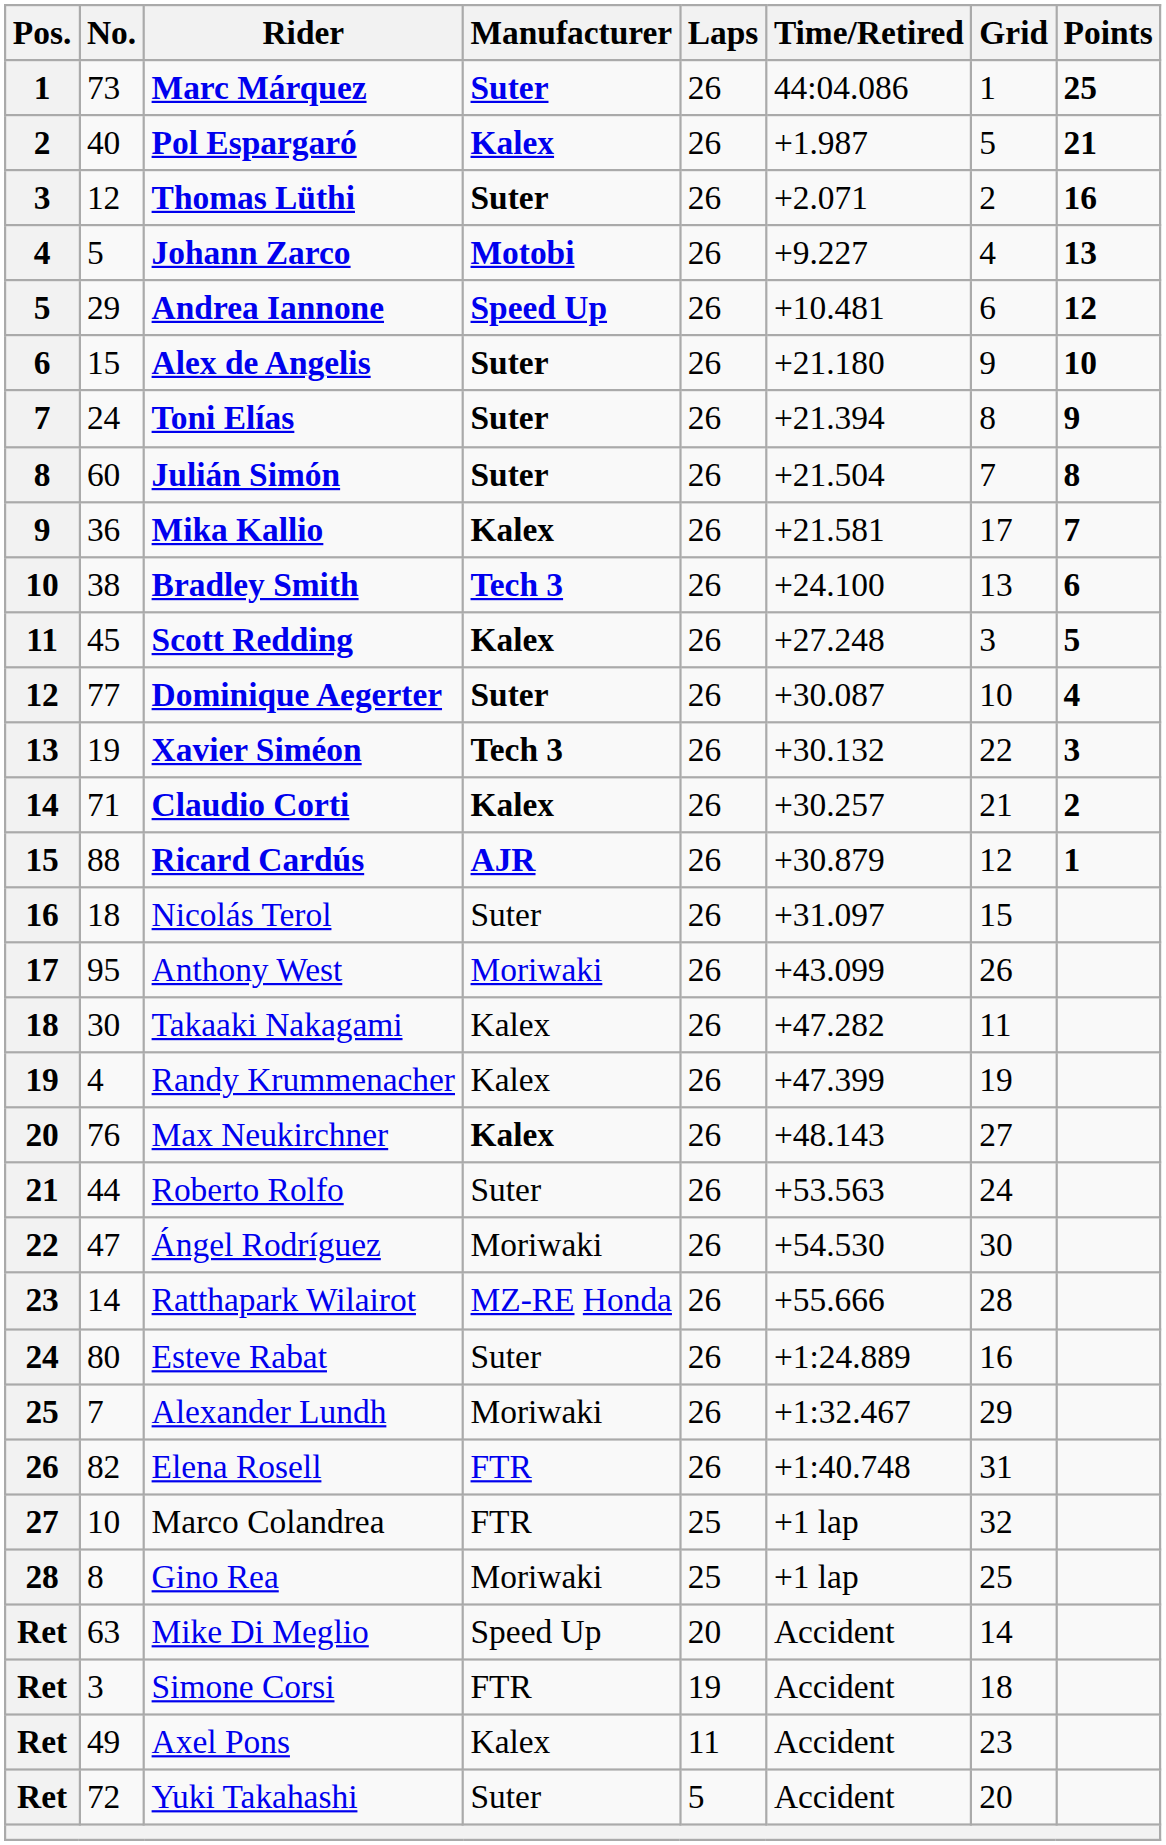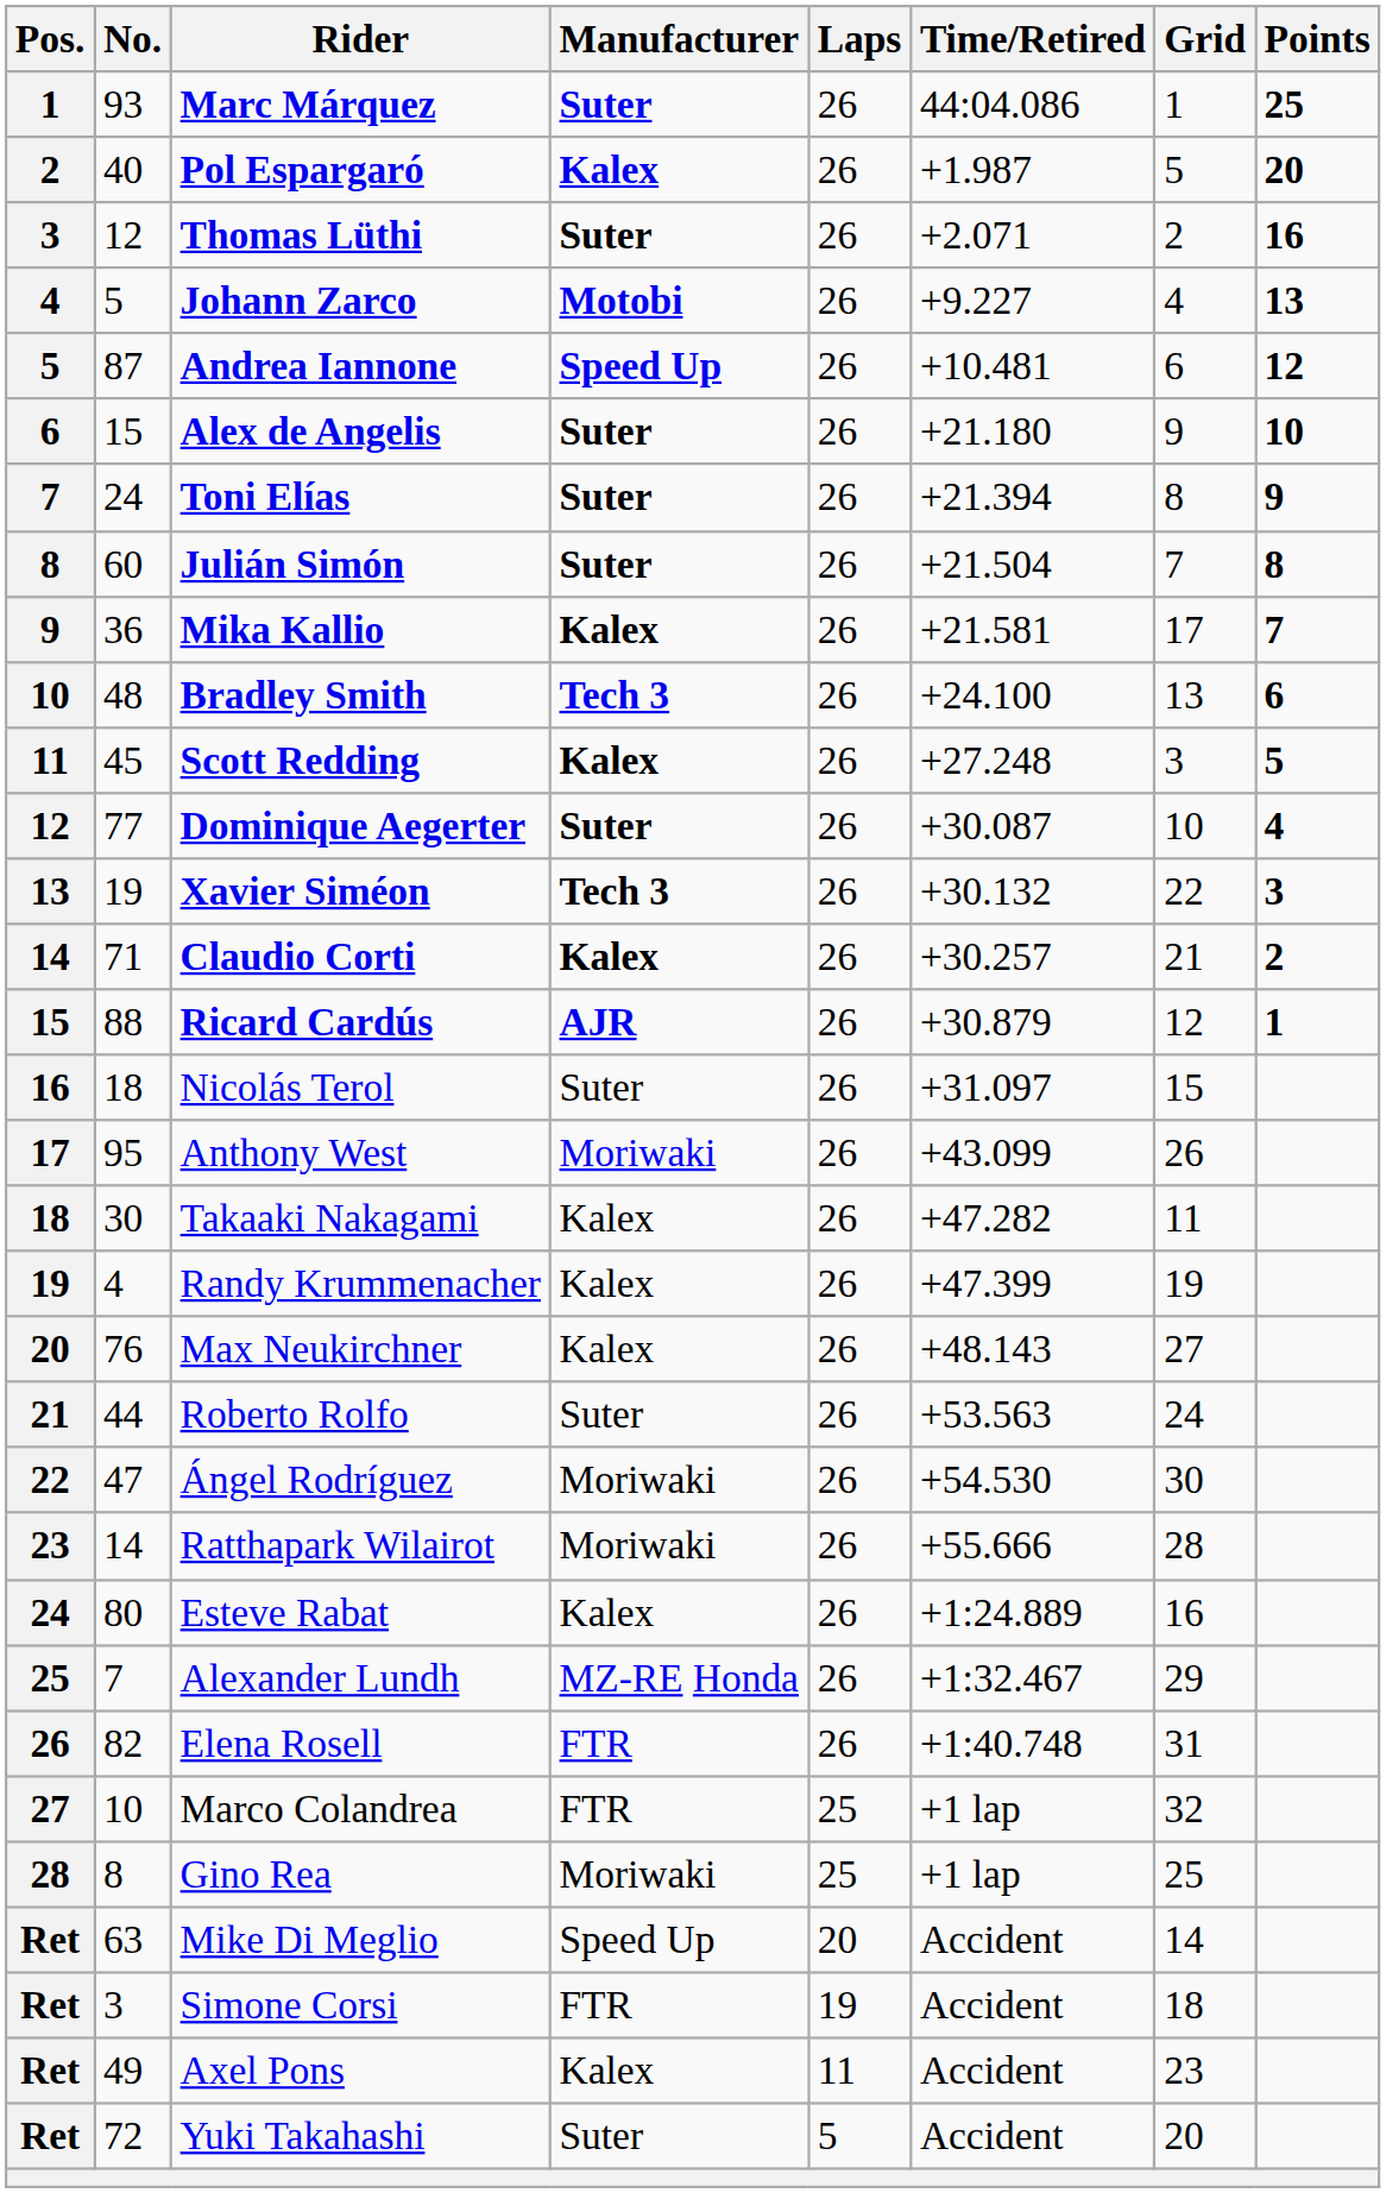 <table class="wikitable" style="font-size: 95%;">
 <tr>
 <th>Pos.</th>
 <th>No.</th>
 <th>Rider</th>
 <th>Manufacturer</th>
 <th>Laps</th>
 <th>Time/Retired</th>
 <th>Grid</th>
 <th>Points</th>
 </tr>
 <tr>
 <th>1</th>
-<td>73</td>
+<td>93</td>
 <td> <strong><a href='#'>Marc Márquez</a></strong></td>
 <td><strong><a href='#'>Suter</a></strong></td>
 <td>26</td>
 <td>44:04.086</td>
 <td>1</td>
 <td><strong>25</strong></td>
 </tr>
 <tr>
 <th>2</th>
 <td>40</td>
 <td> <strong><a href='#'>Pol Espargaró</a></strong></td>
 <td><strong><a href='#'>Kalex</a></strong></td>
 <td>26</td>
 <td>+1.987</td>
 <td>5</td>
-<td><strong>21</strong></td>
+<td><strong>20</strong></td>
 </tr>
 <tr>
 <th>3</th>
 <td>12</td>
 <td> <strong><a href='#'>Thomas Lüthi</a></strong></td>
 <td><strong>Suter</strong></td>
 <td>26</td>
 <td>+2.071</td>
 <td>2</td>
 <td><strong>16</strong></td>
 </tr>
 <tr>
 <th>4</th>
 <td>5</td>
 <td> <strong><a href='#'>Johann Zarco</a></strong></td>
 <td><strong><a href='#'>Motobi</a></strong></td>
 <td>26</td>
 <td>+9.227</td>
 <td>4</td>
 <td><strong>13</strong></td>
 </tr>
 <tr>
 <th>5</th>
-<td>29</td>
+<td>87</td>
 <td> <strong><a href='#'>Andrea Iannone</a></strong></td>
 <td><strong><a href='#'>Speed Up</a></strong></td>
 <td>26</td>
 <td>+10.481</td>
 <td>6</td>
 <td><strong>12</strong></td>
 </tr>
 <tr>
 <th>6</th>
 <td>15</td>
 <td> <strong><a href='#'>Alex de Angelis</a></strong></td>
 <td><strong>Suter</strong></td>
 <td>26</td>
 <td>+21.180</td>
 <td>9</td>
 <td><strong>10</strong></td>
 </tr>
 <tr>
 <th>7</th>
 <td>24</td>
 <td> <strong><a href='#'>Toni Elías</a></strong></td>
 <td><strong>Suter</strong></td>
 <td>26</td>
 <td>+21.394</td>
 <td>8</td>
 <td><strong>9</strong></td>
 </tr>
 <tr>
 <th>8</th>
 <td>60</td>
 <td> <strong><a href='#'>Julián Simón</a></strong></td>
 <td><strong>Suter</strong></td>
 <td>26</td>
 <td>+21.504</td>
 <td>7</td>
 <td><strong>8</strong></td>
 </tr>
 <tr>
 <th>9</th>
 <td>36</td>
 <td> <strong><a href='#'>Mika Kallio</a></strong></td>
 <td><strong>Kalex</strong></td>
 <td>26</td>
 <td>+21.581</td>
 <td>17</td>
 <td><strong>7</strong></td>
 </tr>
 <tr>
 <th>10</th>
-<td>38</td>
+<td>48</td>
 <td> <strong><a href='#'>Bradley Smith</a></strong></td>
 <td><strong><a href='#'>Tech 3</a></strong></td>
 <td>26</td>
 <td>+24.100</td>
 <td>13</td>
 <td><strong>6</strong></td>
 </tr>
 <tr>
 <th>11</th>
 <td>45</td>
 <td> <strong><a href='#'>Scott Redding</a></strong></td>
 <td><strong>Kalex</strong></td>
 <td>26</td>
 <td>+27.248</td>
 <td>3</td>
 <td><strong>5</strong></td>
 </tr>
 <tr>
 <th>12</th>
 <td>77</td>
 <td> <strong><a href='#'>Dominique Aegerter</a></strong></td>
 <td><strong>Suter</strong></td>
 <td>26</td>
 <td>+30.087</td>
 <td>10</td>
 <td><strong>4</strong></td>
 </tr>
 <tr>
 <th>13</th>
 <td>19</td>
 <td> <strong><a href='#'>Xavier Siméon</a></strong></td>
 <td><strong>Tech 3</strong></td>
 <td>26</td>
 <td>+30.132</td>
 <td>22</td>
 <td><strong>3</strong></td>
 </tr>
 <tr>
 <th>14</th>
 <td>71</td>
 <td> <strong><a href='#'>Claudio Corti</a></strong></td>
 <td><strong>Kalex</strong></td>
 <td>26</td>
 <td>+30.257</td>
 <td>21</td>
 <td><strong>2</strong></td>
 </tr>
 <tr>
 <th>15</th>
 <td>88</td>
 <td> <strong><a href='#'>Ricard Cardús</a></strong></td>
 <td><strong><a href='#'>AJR</a></strong></td>
 <td>26</td>
 <td>+30.879</td>
 <td>12</td>
 <td><strong>1</strong></td>
 </tr>
 <tr>
 <th>16</th>
 <td>18</td>
 <td> <a href='#'>Nicolás Terol</a></td>
 <td>Suter</td>
 <td>26</td>
 <td>+31.097</td>
 <td>15</td>
 <td></td>
 </tr>
 <tr>
 <th>17</th>
 <td>95</td>
 <td> <a href='#'>Anthony West</a></td>
 <td><a href='#'>Moriwaki</a></td>
 <td>26</td>
 <td>+43.099</td>
 <td>26</td>
 <td></td>
 </tr>
 <tr>
 <th>18</th>
 <td>30</td>
 <td> <a href='#'>Takaaki Nakagami</a></td>
 <td>Kalex</td>
 <td>26</td>
 <td>+47.282</td>
 <td>11</td>
 <td></td>
 </tr>
 <tr>
 <th>19</th>
 <td>4</td>
 <td> <a href='#'>Randy Krummenacher</a></td>
 <td>Kalex</td>
 <td>26</td>
 <td>+47.399</td>
 <td>19</td>
 <td></td>
 </tr>
 <tr>
 <th>20</th>
 <td>76</td>
 <td> <a href='#'>Max Neukirchner</a></td>
-<td><strong>Kalex</strong></td>
+<td>Kalex</td>
 <td>26</td>
 <td>+48.143</td>
 <td>27</td>
 <td></td>
 </tr>
 <tr>
 <th>21</th>
 <td>44</td>
 <td> <a href='#'>Roberto Rolfo</a></td>
 <td>Suter</td>
 <td>26</td>
 <td>+53.563</td>
 <td>24</td>
 <td></td>
 </tr>
 <tr>
 <th>22</th>
 <td>47</td>
 <td> <a href='#'>Ángel Rodríguez</a></td>
 <td>Moriwaki</td>
 <td>26</td>
 <td>+54.530</td>
 <td>30</td>
 <td></td>
 </tr>
 <tr>
 <th>23</th>
 <td>14</td>
 <td> <a href='#'>Ratthapark Wilairot</a></td>
-<td><a href='#'>MZ-RE</a> <a href='#'>Honda</a></td>
+<td>Moriwaki</td>
 <td>26</td>
 <td>+55.666</td>
 <td>28</td>
 <td></td>
 </tr>
 <tr>
 <th>24</th>
 <td>80</td>
 <td> <a href='#'>Esteve Rabat</a></td>
-<td>Suter</td>
+<td>Kalex</td>
 <td>26</td>
 <td>+1:24.889</td>
 <td>16</td>
 <td></td>
 </tr>
 <tr>
 <th>25</th>
 <td>7</td>
 <td> <a href='#'>Alexander Lundh</a></td>
-<td>Moriwaki</td>
+<td><a href='#'>MZ-RE</a> <a href='#'>Honda</a></td>
 <td>26</td>
 <td>+1:32.467</td>
 <td>29</td>
 <td></td>
 </tr>
 <tr>
 <th>26</th>
 <td>82</td>
 <td> <a href='#'>Elena Rosell</a></td>
 <td><a href='#'>FTR</a></td>
 <td>26</td>
 <td>+1:40.748</td>
 <td>31</td>
 <td></td>
 </tr>
 <tr>
 <th>27</th>
 <td>10</td>
 <td> Marco Colandrea</td>
 <td>FTR</td>
 <td>25</td>
 <td>+1 lap</td>
 <td>32</td>
 <td></td>
 </tr>
 <tr>
 <th>28</th>
 <td>8</td>
 <td> <a href='#'>Gino Rea</a></td>
 <td>Moriwaki</td>
 <td>25</td>
 <td>+1 lap</td>
 <td>25</td>
 <td></td>
 </tr>
 <tr>
 <th>Ret</th>
 <td>63</td>
 <td> <a href='#'>Mike Di Meglio</a></td>
 <td>Speed Up</td>
 <td>20</td>
 <td>Accident</td>
 <td>14</td>
 <td></td>
 </tr>
 <tr>
 <th>Ret</th>
 <td>3</td>
 <td> <a href='#'>Simone Corsi</a></td>
 <td>FTR</td>
 <td>19</td>
 <td>Accident</td>
 <td>18</td>
 <td></td>
 </tr>
 <tr>
 <th>Ret</th>
 <td>49</td>
 <td> <a href='#'>Axel Pons</a></td>
 <td>Kalex</td>
 <td>11</td>
 <td>Accident</td>
 <td>23</td>
 <td></td>
 </tr>
 <tr>
 <th>Ret</th>
 <td>72</td>
 <td> <a href='#'>Yuki Takahashi</a></td>
 <td>Suter</td>
 <td>5</td>
 <td>Accident</td>
 <td>20</td>
 <td></td>
 </tr>
 <tr>
 <th colspan=8></th>
 </tr>
 </table>
